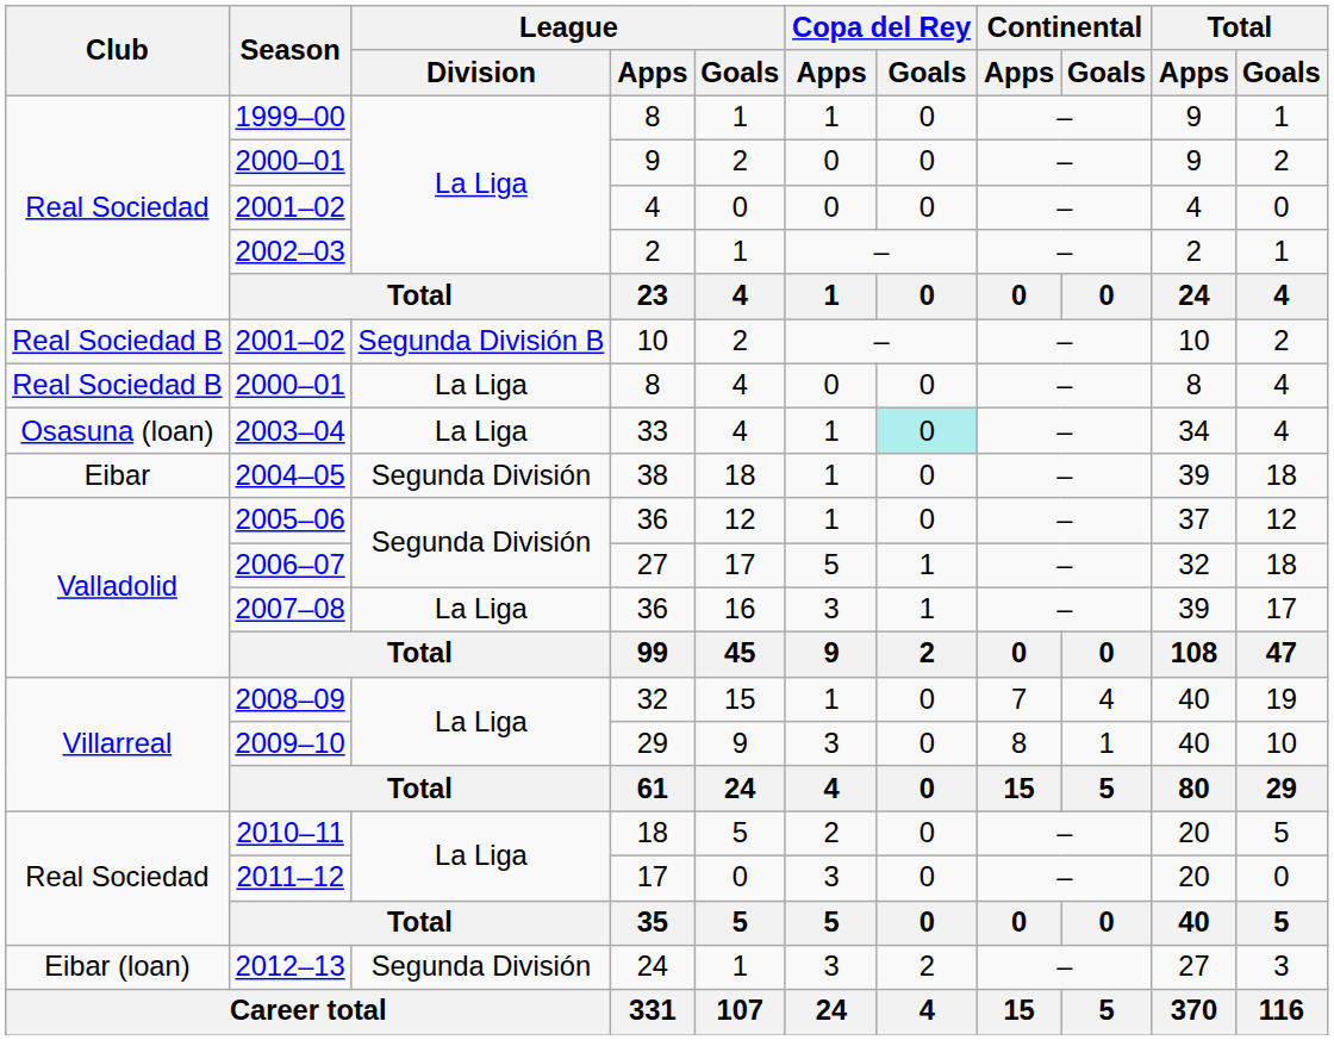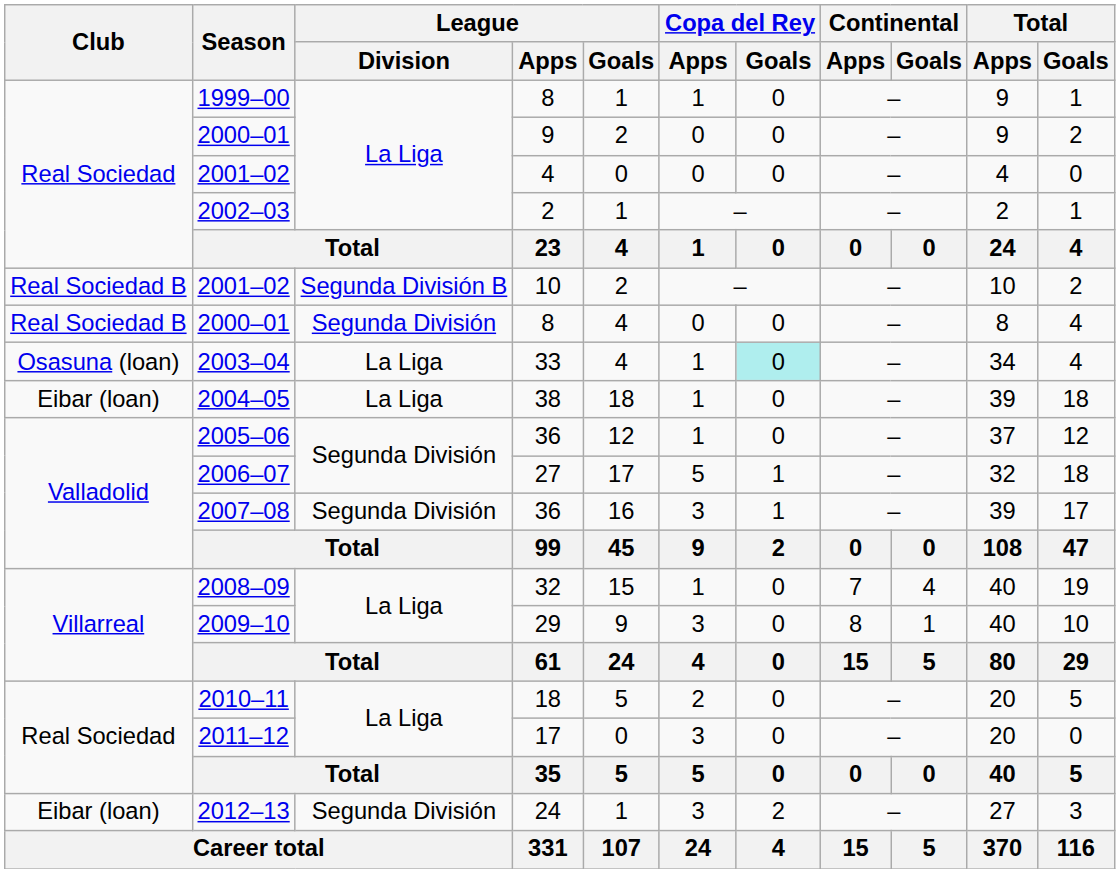 <table class="wikitable" style="text-align:center">
 <tr>
 <th rowspan="2">Club</th>
 <th rowspan="2">Season</th>
 <th colspan="3">League</th>
 <th colspan="2"><a href='#'>Copa del Rey</a></th>
 <th colspan="2">Continental</th>
 <th colspan="2">Total</th>
 </tr>
 <tr>
 <th>Division</th>
 <th>Apps</th>
 <th>Goals</th>
 <th>Apps</th>
 <th>Goals</th>
 <th>Apps</th>
 <th>Goals</th>
 <th>Apps</th>
 <th>Goals</th>
 </tr>
 <tr>
 <td rowspan="5"><a href='#'>Real Sociedad</a></td>
 <td><a href='#'>1999–00</a></td>
 <td rowspan="4"><a href='#'>La Liga</a></td>
 <td>8</td>
 <td>1</td>
 <td>1</td>
 <td>0</td>
 <td colspan="2">–</td>
 <td>9</td>
 <td>1</td>
 </tr>
 <tr>
 <td><a href='#'>2000–01</a></td>
 <td>9</td>
 <td>2</td>
 <td>0</td>
 <td>0</td>
 <td colspan="2">–</td>
 <td>9</td>
 <td>2</td>
 </tr>
 <tr>
 <td><a href='#'>2001–02</a></td>
 <td>4</td>
 <td>0</td>
 <td>0</td>
 <td>0</td>
 <td colspan="2">–</td>
 <td>4</td>
 <td>0</td>
 </tr>
 <tr>
 <td><a href='#'>2002–03</a></td>
 <td>2</td>
 <td>1</td>
 <td colspan="2">–</td>
 <td colspan="2">–</td>
 <td>2</td>
 <td>1</td>
 </tr>
 <tr>
 <th colspan="2">Total</th>
 <th>23</th>
 <th>4</th>
 <th>1</th>
 <th>0</th>
 <th>0</th>
 <th>0</th>
 <th>24</th>
 <th>4</th>
 </tr>
 <tr>
 <td><a href='#'>Real Sociedad B</a></td>
 <td><a href='#'>2001–02</a></td>
 <td><a href='#'>Segunda División B</a></td>
 <td>10</td>
 <td>2</td>
 <td colspan="2">–</td>
 <td colspan="2">–</td>
 <td>10</td>
 <td>2</td>
 </tr>
 <tr>
 <td><a href='#'>Real Sociedad B</a></td>
 <td><a href='#'>2000–01</a></td>
-<td>La Liga</td>
+<td><a href='#'>Segunda División</a></td>
 <td>8</td>
 <td>4</td>
 <td>0</td>
 <td>0</td>
 <td colspan="2">–</td>
 <td>8</td>
 <td>4</td>
 </tr>
 <tr>
 <td><a href='#'>Osasuna</a> (loan)</td>
 <td><a href='#'>2003–04</a></td>
 <td>La Liga</td>
 <td>33</td>
 <td>4</td>
 <td>1</td>
 <td style="background: paleturquoise;">0</td>
 <td colspan="2">–</td>
 <td>34</td>
 <td>4</td>
 </tr>
 <tr>
-<td>Eibar</td>
+<td>Eibar (loan)</td>
 <td><a href='#'>2004–05</a></td>
-<td>Segunda División</td>
+<td>La Liga</td>
 <td>38</td>
 <td>18</td>
 <td>1</td>
 <td>0</td>
 <td colspan="2">–</td>
 <td>39</td>
 <td>18</td>
 </tr>
 <tr>
 <td rowspan="4"><a href='#'>Valladolid</a></td>
 <td><a href='#'>2005–06</a></td>
 <td rowspan="2">Segunda División</td>
 <td>36</td>
 <td>12</td>
 <td>1</td>
 <td>0</td>
 <td colspan="2">–</td>
 <td>37</td>
 <td>12</td>
 </tr>
 <tr>
 <td><a href='#'>2006–07</a></td>
 <td>27</td>
 <td>17</td>
 <td>5</td>
 <td>1</td>
 <td colspan="2">–</td>
 <td>32</td>
 <td>18</td>
 </tr>
 <tr>
 <td><a href='#'>2007–08</a></td>
-<td>La Liga</td>
+<td>Segunda División</td>
 <td>36</td>
 <td>16</td>
 <td>3</td>
 <td>1</td>
 <td colspan="2">–</td>
 <td>39</td>
 <td>17</td>
 </tr>
 <tr>
 <th colspan="2">Total</th>
 <th>99</th>
 <th>45</th>
 <th>9</th>
 <th>2</th>
 <th>0</th>
 <th>0</th>
 <th>108</th>
 <th>47</th>
 </tr>
 <tr>
 <td rowspan="3"><a href='#'>Villarreal</a></td>
 <td><a href='#'>2008–09</a></td>
 <td rowspan="2">La Liga</td>
 <td>32</td>
 <td>15</td>
 <td>1</td>
 <td>0</td>
 <td>7</td>
 <td>4</td>
 <td>40</td>
 <td>19</td>
 </tr>
 <tr>
 <td><a href='#'>2009–10</a></td>
 <td>29</td>
 <td>9</td>
 <td>3</td>
 <td>0</td>
 <td>8</td>
 <td>1</td>
 <td>40</td>
 <td>10</td>
 </tr>
 <tr>
 <th colspan="2">Total</th>
 <th>61</th>
 <th>24</th>
 <th>4</th>
 <th>0</th>
 <th>15</th>
 <th>5</th>
 <th>80</th>
 <th>29</th>
 </tr>
 <tr>
 <td rowspan="3">Real Sociedad</td>
 <td><a href='#'>2010–11</a></td>
 <td rowspan="2">La Liga</td>
 <td>18</td>
 <td>5</td>
 <td>2</td>
 <td>0</td>
 <td colspan="2">–</td>
 <td>20</td>
 <td>5</td>
 </tr>
 <tr>
 <td><a href='#'>2011–12</a></td>
 <td>17</td>
 <td>0</td>
 <td>3</td>
 <td>0</td>
 <td colspan="2">–</td>
 <td>20</td>
 <td>0</td>
 </tr>
 <tr>
 <th colspan="2">Total</th>
 <th>35</th>
 <th>5</th>
 <th>5</th>
 <th>0</th>
 <th>0</th>
 <th>0</th>
 <th>40</th>
 <th>5</th>
 </tr>
 <tr>
 <td>Eibar (loan)</td>
 <td><a href='#'>2012–13</a></td>
 <td>Segunda División</td>
 <td>24</td>
 <td>1</td>
 <td>3</td>
 <td>2</td>
 <td colspan="2">–</td>
 <td>27</td>
 <td>3</td>
 </tr>
 <tr>
 <th colspan="3">Career total</th>
 <th>331</th>
 <th>107</th>
 <th>24</th>
 <th>4</th>
 <th>15</th>
 <th>5</th>
 <th>370</th>
 <th>116</th>
 </tr>
 </table>
